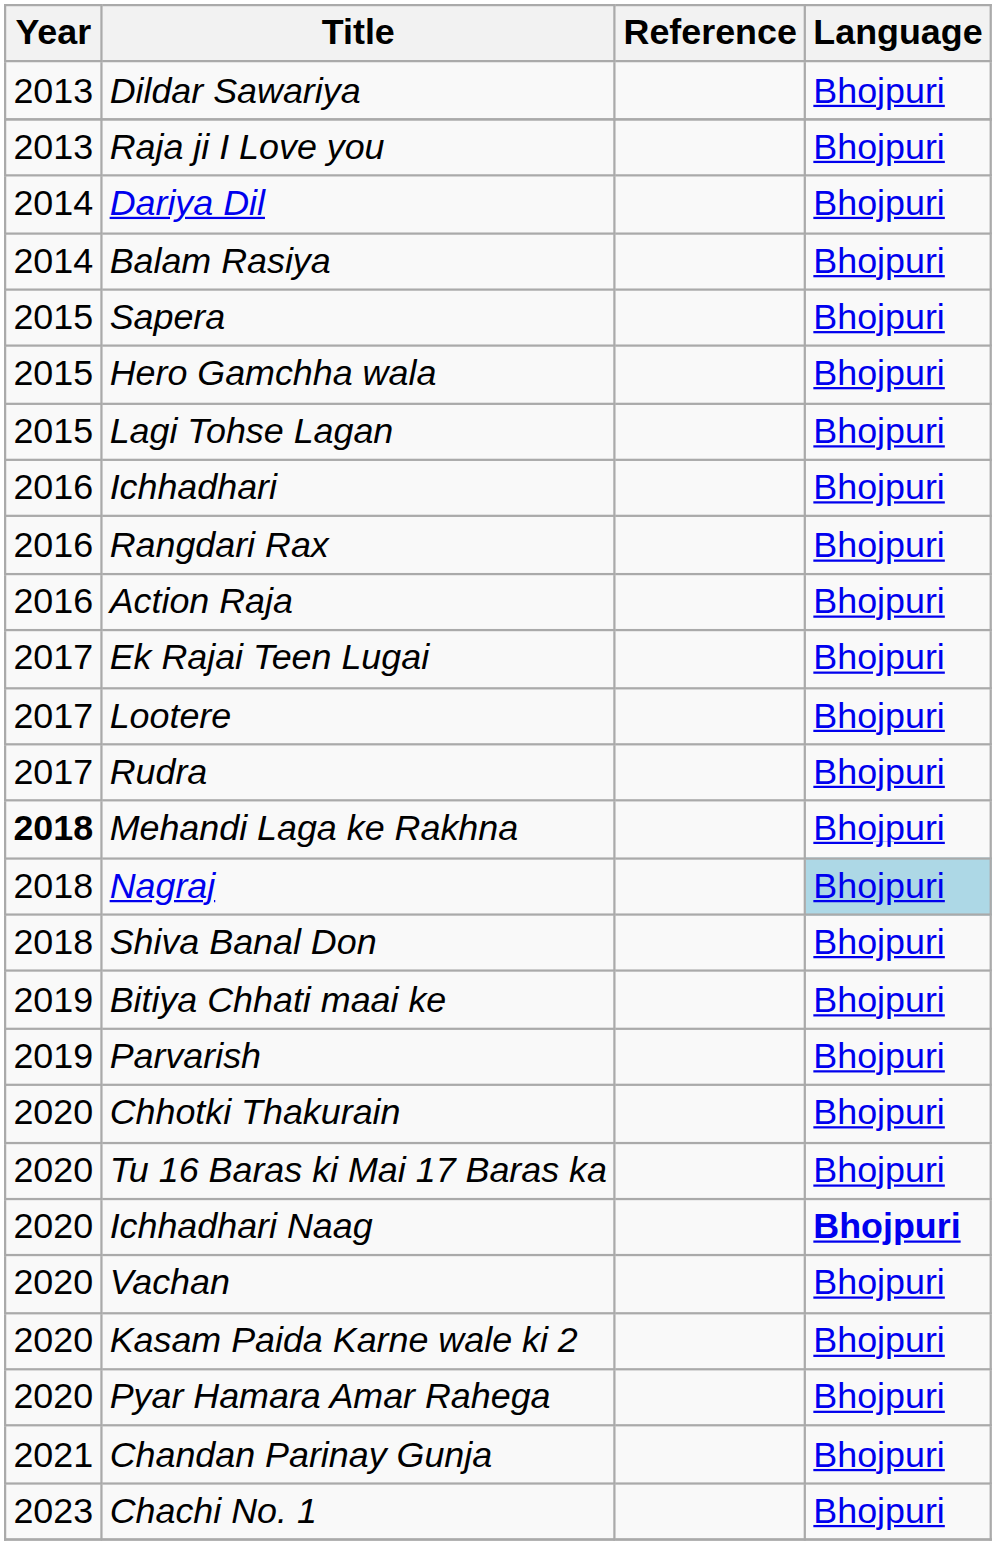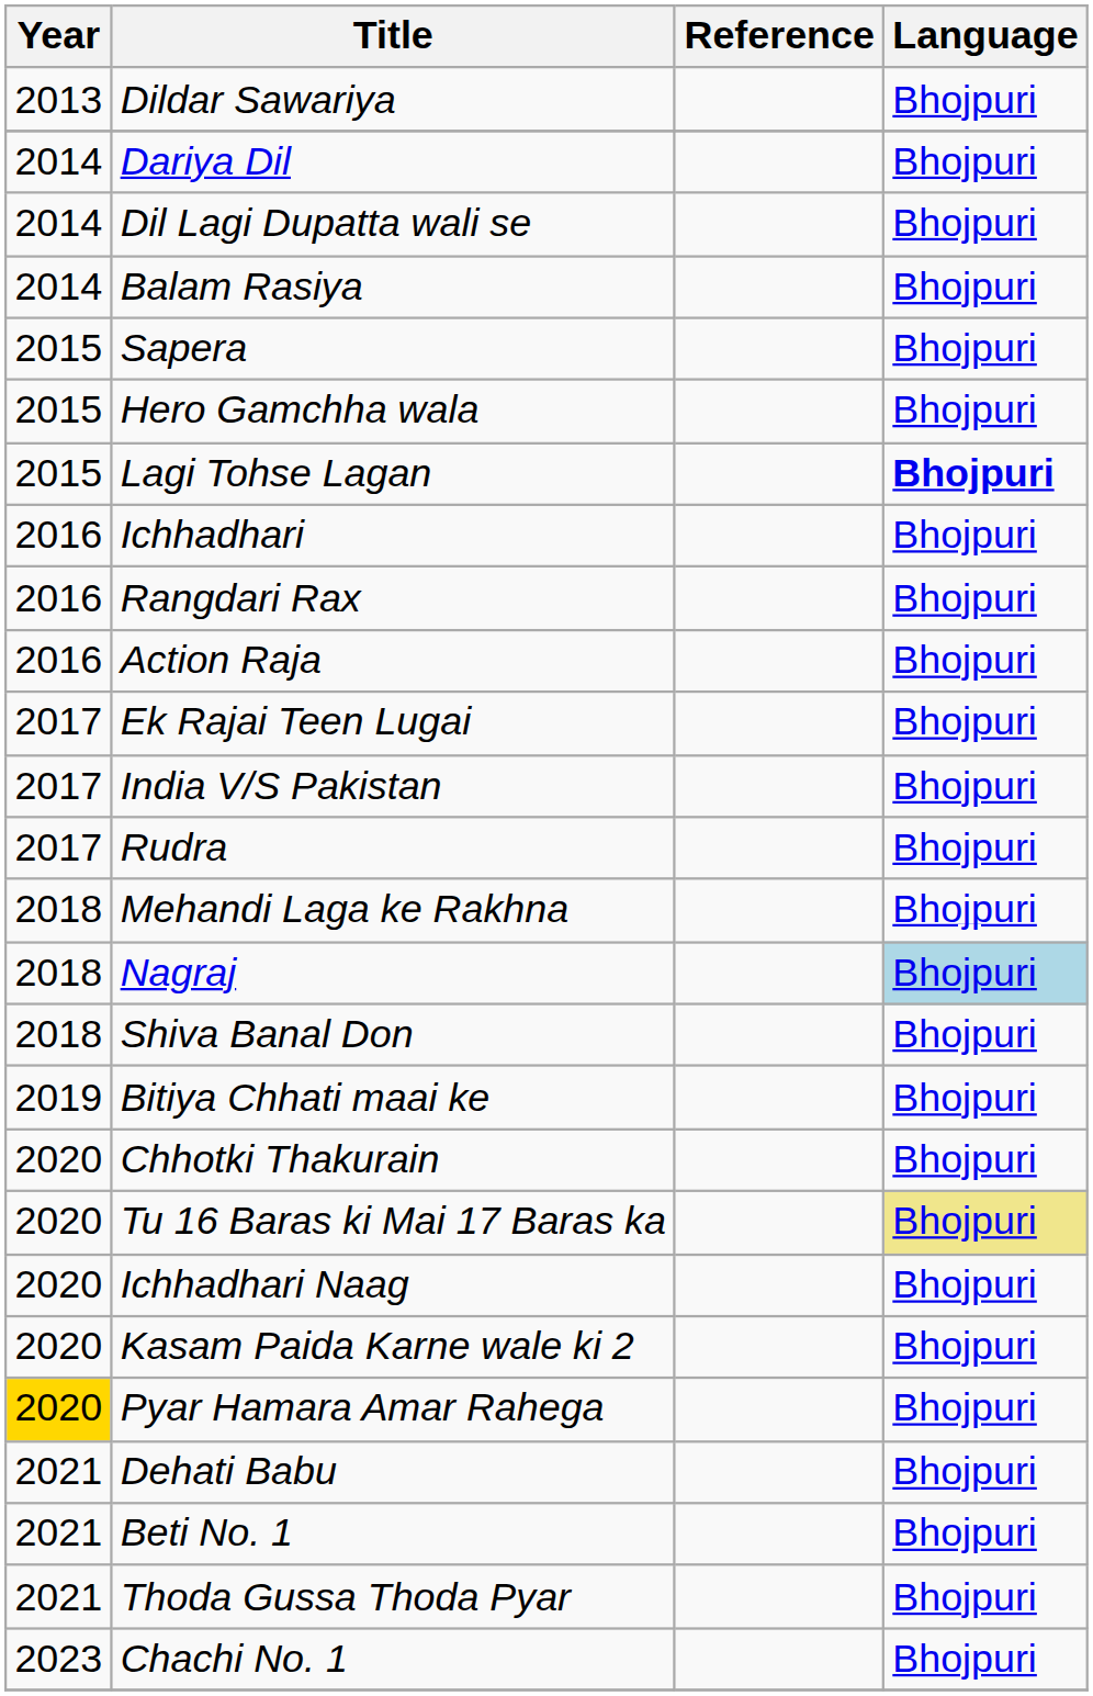 <table class="wikitable sortable">
 <tr>
 <th>Year</th>
 <th>Title</th>
 <th>Reference</th>
 <th>Language</th>
 </tr>
 <tr>
 <td>2013</td>
 <td><em>Dildar Sawariya</em></td>
 <td></td>
 <td><a href='#'>Bhojpuri</a></td>
 </tr>
 <tr>
 </tr>
 <tr>
-<td>2013</td>
-<td><em>Raja ji I Love you</em></td>
+<td>2014</td>
+<td><em><a href='#'>Dariya Dil</a></em></td>
 <td></td>
 <td><a href='#'>Bhojpuri</a></td>
 </tr>
 <tr>
 <td>2014</td>
-<td><em><a href='#'>Dariya Dil</a></em></td>
+<td><em>Dil Lagi Dupatta wali se</em></td>
 <td></td>
 <td><a href='#'>Bhojpuri</a></td>
 </tr>
 <tr>
 <td>2014</td>
 <td><em>Balam Rasiya</em></td>
 <td></td>
 <td><a href='#'>Bhojpuri</a></td>
 </tr>
 <tr>
 <td>2015</td>
 <td><em>Sapera</em></td>
 <td></td>
 <td><a href='#'>Bhojpuri</a></td>
 </tr>
 <tr>
 <td>2015</td>
 <td><em>Hero Gamchha wala</em></td>
 <td></td>
 <td><a href='#'>Bhojpuri</a></td>
 </tr>
 <tr>
 <td>2015</td>
 <td><em>Lagi Tohse Lagan</em></td>
 <td></td>
-<td><a href='#'>Bhojpuri</a></td>
+<td><strong><a href='#'>Bhojpuri</a></strong></td>
 </tr>
 <tr>
 <td>2016</td>
 <td><em>Ichhadhari</em></td>
 <td></td>
 <td><a href='#'>Bhojpuri</a></td>
 </tr>
 <tr>
 <td>2016</td>
 <td><em>Rangdari Rax</em></td>
 <td></td>
 <td><a href='#'>Bhojpuri</a></td>
 </tr>
 <tr>
 <td>2016</td>
 <td><em>Action Raja</em></td>
 <td></td>
 <td><a href='#'>Bhojpuri</a></td>
 </tr>
 <tr>
 <td>2017</td>
 <td><em>Ek Rajai Teen Lugai</em></td>
 <td></td>
 <td><a href='#'>Bhojpuri</a></td>
 </tr>
 <tr>
 <td>2017</td>
-<td><em> Lootere</em></td>
+<td><em>India V/S Pakistan</em></td>
 <td></td>
 <td><a href='#'>Bhojpuri</a></td>
 </tr>
 <tr>
 <td>2017</td>
 <td><em> Rudra</em></td>
 <td></td>
 <td><a href='#'>Bhojpuri</a></td>
 </tr>
 <tr>
-<td><strong>2018</strong></td>
+<td>2018</td>
 <td><em> Mehandi Laga ke Rakhna</em></td>
 <td></td>
 <td><a href='#'>Bhojpuri</a></td>
 </tr>
 <tr>
 <td>2018</td>
 <td><em> <a href='#'>Nagraj</a></em></td>
 <td></td>
 <td style="background: lightblue;"><a href='#'>Bhojpuri</a></td>
 </tr>
 <tr>
 <td>2018</td>
 <td><em> Shiva Banal Don</em></td>
 <td></td>
 <td><a href='#'>Bhojpuri</a></td>
 </tr>
 <tr>
 <td>2019</td>
 <td><em> Bitiya Chhati maai ke</em></td>
 <td></td>
 <td><a href='#'>Bhojpuri</a></td>
 </tr>
 <tr>
-<td>2019</td>
-<td><em> Parvarish</em></td>
-<td></td>
-<td><a href='#'>Bhojpuri</a></td>
-</tr>
-<tr>
 <td>2020</td>
 <td><em>Chhotki Thakurain</em></td>
 <td></td>
 <td><a href='#'>Bhojpuri</a></td>
 </tr>
 <tr>
 <td>2020</td>
 <td><em>Tu 16 Baras ki Mai 17 Baras ka</em></td>
 <td></td>
-<td><a href='#'>Bhojpuri</a></td>
+<td style="background: khaki;"><a href='#'>Bhojpuri</a></td>
 </tr>
 <tr>
 <td>2020</td>
 <td><em> Ichhadhari Naag</em></td>
-<td></td>
-<td><strong><a href='#'>Bhojpuri</a></strong></td>
-</tr>
-<tr>
-<td>2020</td>
-<td><em>Vachan</em></td>
 <td></td>
 <td><a href='#'>Bhojpuri</a></td>
 </tr>
 <tr>
 <td>2020</td>
 <td><em>Kasam Paida Karne wale ki 2</em></td>
 <td></td>
 <td><a href='#'>Bhojpuri</a></td>
 </tr>
 <tr>
-<td>2020</td>
+<td style="background: gold;">2020</td>
 <td><em>Pyar Hamara Amar Rahega</em></td>
 <td></td>
 <td><a href='#'>Bhojpuri</a></td>
 </tr>
 <tr>
 <td>2021</td>
-<td><em>Chandan Parinay Gunja</em></td>
+<td><em>Dehati Babu</em></td>
+<td></td>
+<td><a href='#'>Bhojpuri</a></td>
+</tr>
+<tr>
+<td>2021</td>
+<td><em>Beti No. 1</em></td>
+<td></td>
+<td><a href='#'>Bhojpuri</a></td>
+</tr>
+<tr>
+<td>2021</td>
+<td><em>Thoda Gussa Thoda Pyar</em></td>
 <td></td>
 <td><a href='#'>Bhojpuri</a></td>
 </tr>
 <tr>
 <td>2023</td>
 <td><em>Chachi No. 1</em></td>
 <td></td>
 <td><a href='#'>Bhojpuri</a></td>
 </tr>
 <tr>
 </tr>
 </table>
